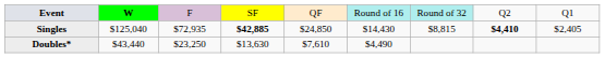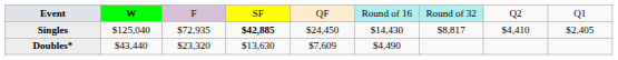 <table class=wikitable style=font-size:90%;text-align:center>
 <tr>
 <td style="width:130px; background:#dfe2e9;"><strong>Event</strong></td>
 <td style="width:80px; background:lime;"><strong>W</strong></td>
 <td style="width:85px; background:thistle;">F</td>
 <td style="width:85px; background:#ff0;">SF</td>
 <td style="width:85px; background:#ffebcd;">QF</td>
 <td style="width:85px; background:#afeeee;">Round of 16</td>
 <td style="width:85px; background:#afeeee;">Round of 32</td>
 <td width=85>Q2</td>
 <td width=85>Q1</td>
 </tr>
 <tr>
 <td style="background:#ededed;"><strong>Singles</strong></td>
 <td>$125,040</td>
 <td>$72,935</td>
 <td><strong>$42,885</strong></td>
-<td>$24,850</td>
+<td>$24,450</td>
 <td>$14,430</td>
-<td>$8,815</td>
-<td><strong>$4,410</strong></td>
+<td>$8,817</td>
+<td>$4,410</td>
 <td>$2,405</td>
 </tr>
 <tr>
 <td style="background:#ededed;"><strong>Doubles*</strong></td>
 <td>$43,440</td>
-<td>$23,250</td>
+<td>$23,320</td>
 <td>$13,630</td>
-<td>$7,610</td>
+<td>$7,609</td>
 <td>$4,490</td>
 <td></td>
 <td></td>
 <td></td>
 </tr>
 </table>
